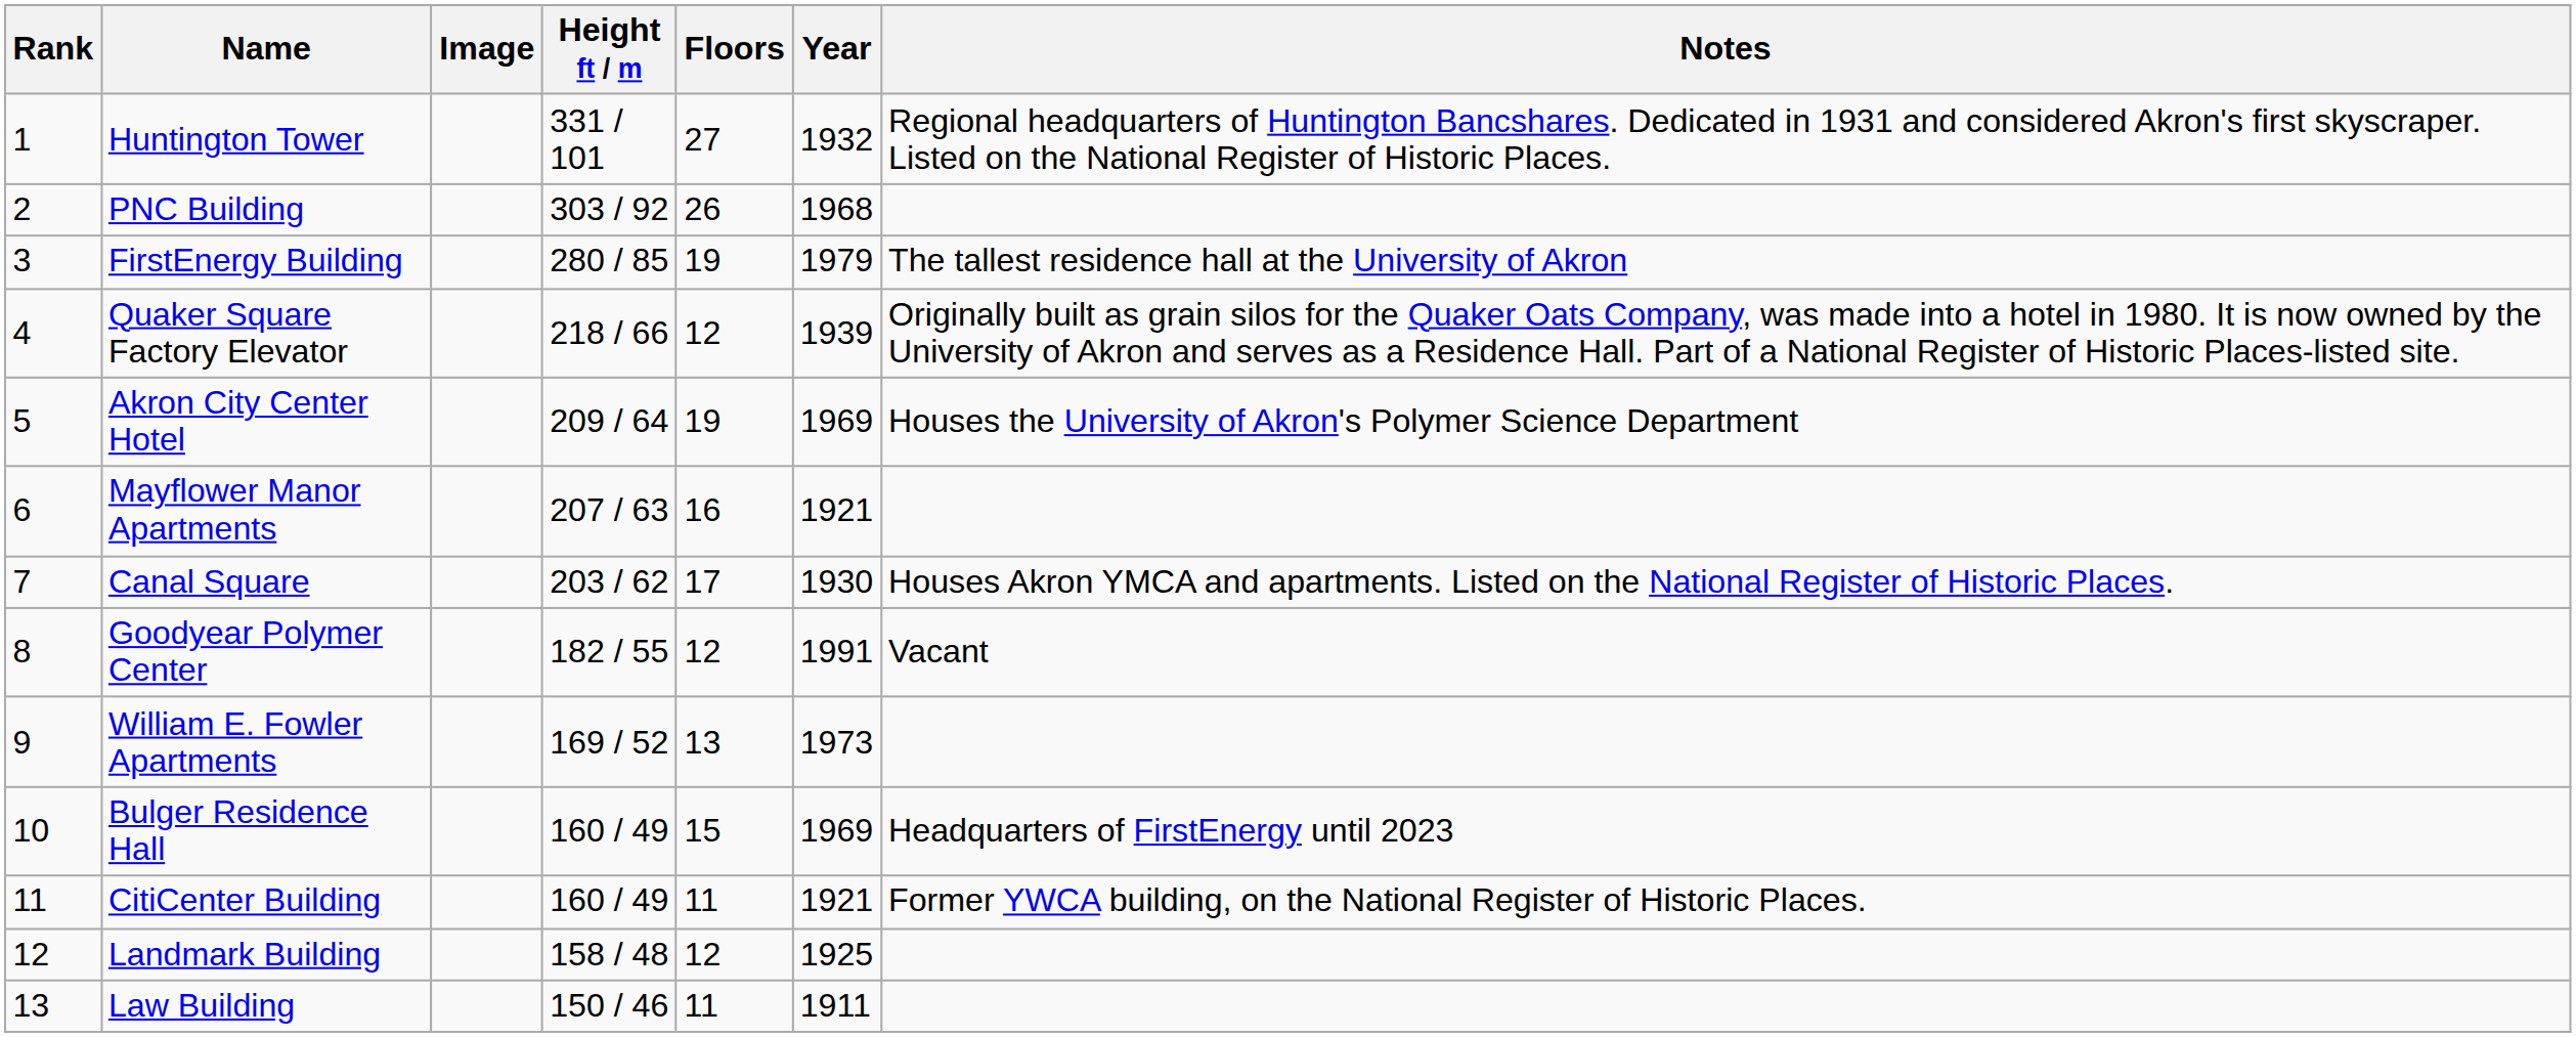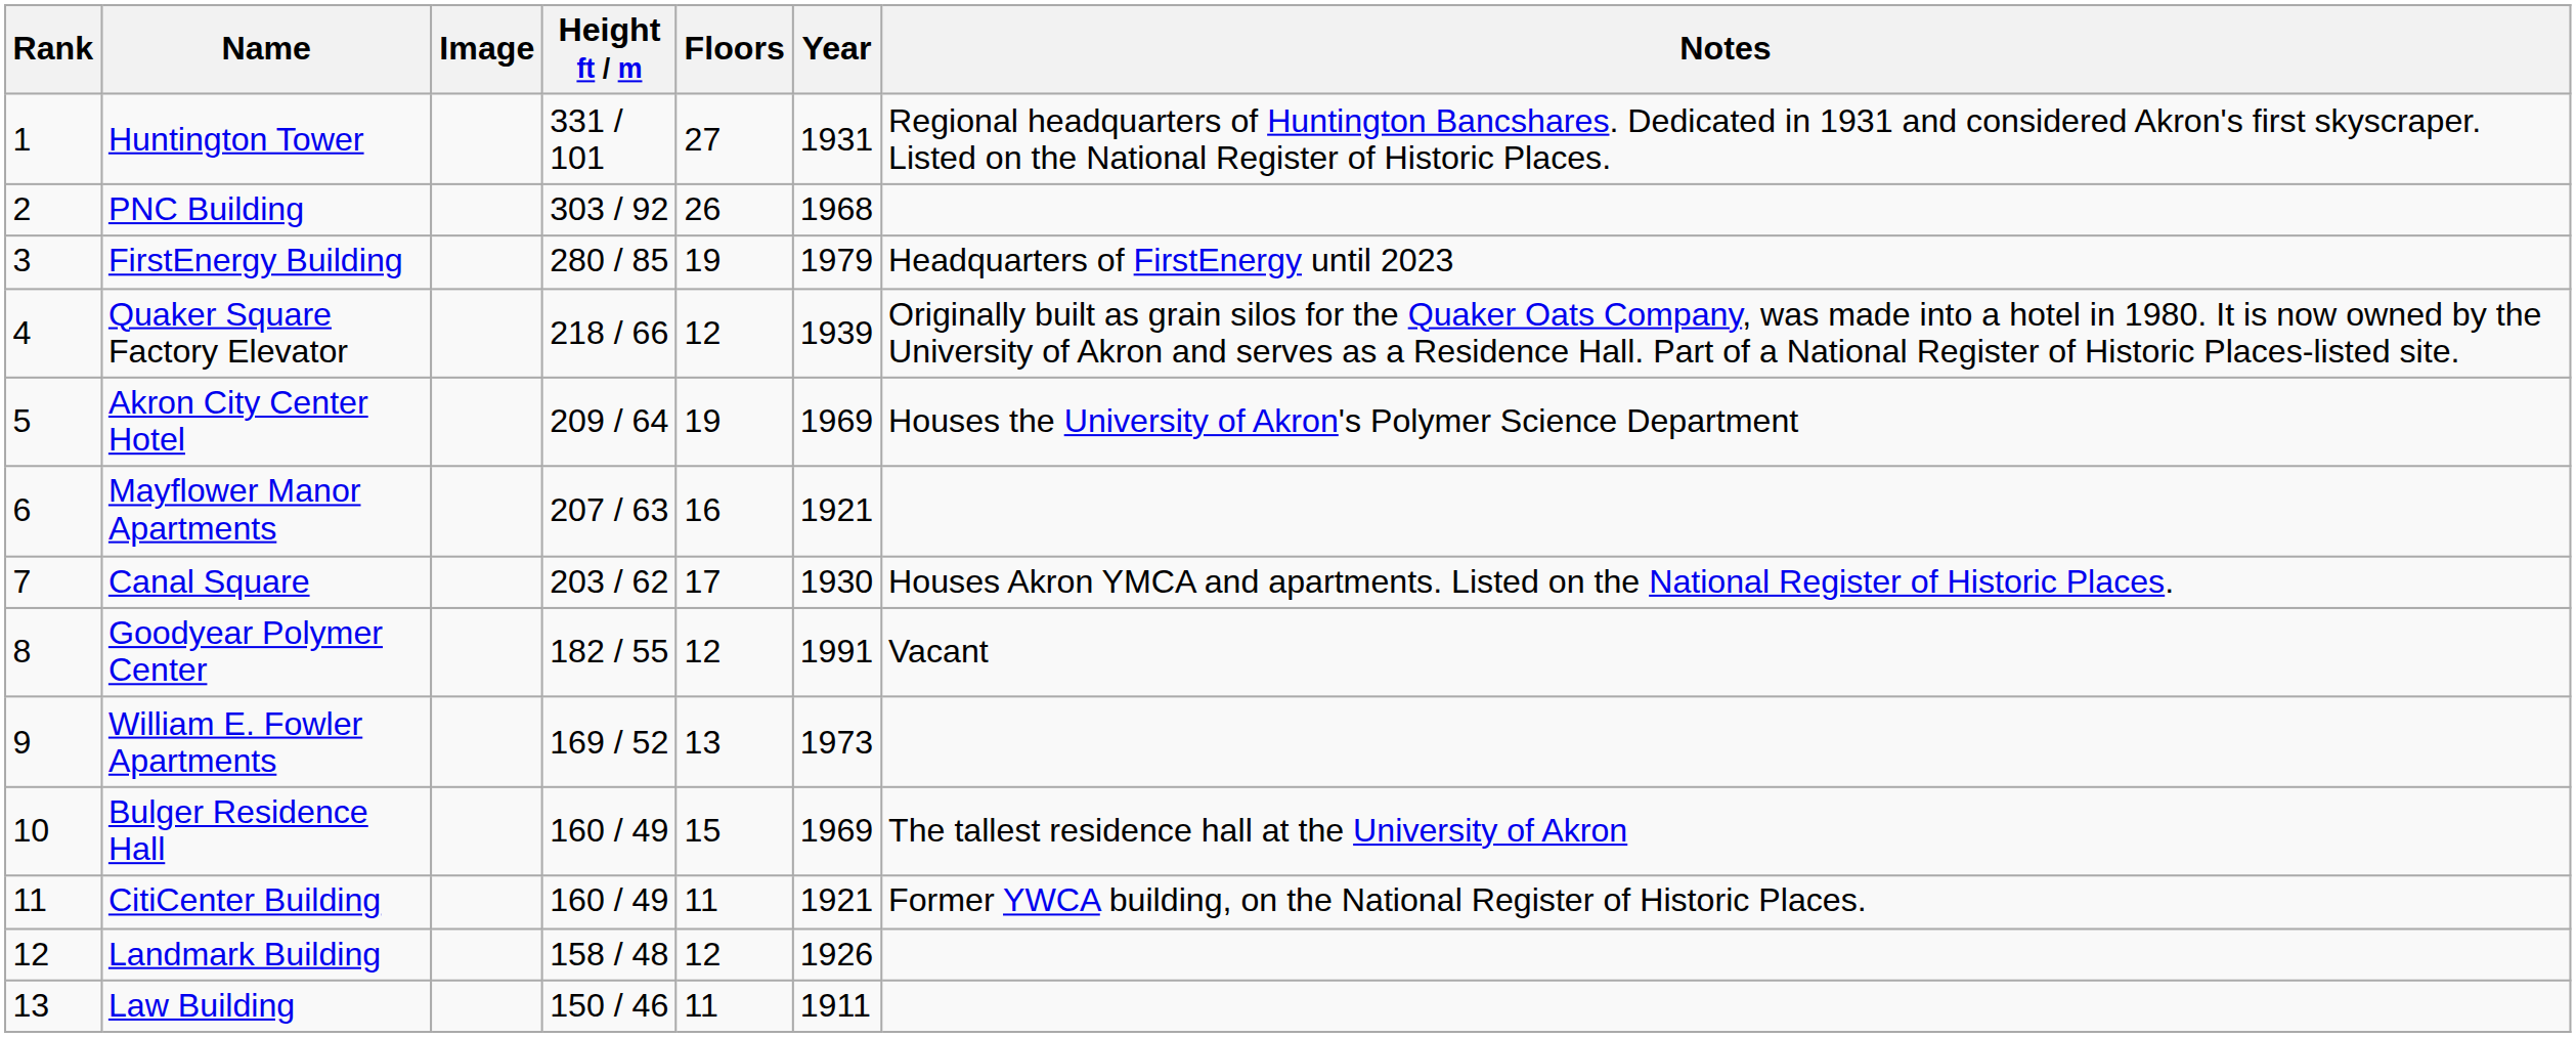 <table class="wikitable sortable">
 <tr>
 <th>Rank</th>
 <th>Name</th>
 <th>Image</th>
 <th>Height<br><small><a href='#'>ft</a> / <a href='#'>m</a></small></th>
 <th>Floors</th>
 <th>Year</th>
 <th class="unsortable">Notes</th>
 </tr>
 <tr>
 <td>1</td>
 <td><a href='#'>Huntington Tower</a></td>
 <td></td>
 <td>331 / 101</td>
 <td>27</td>
-<td>1932</td>
+<td>1931</td>
 <td>Regional headquarters of <a href='#'>Huntington Bancshares</a>. Dedicated in 1931 and considered Akron's first skyscraper. Listed on the National Register of Historic Places.</td>
 </tr>
 <tr>
 <td>2</td>
 <td><a href='#'>PNC Building</a></td>
 <td></td>
 <td>303 / 92</td>
 <td>26</td>
 <td>1968</td>
 <td></td>
 </tr>
 <tr>
 <td>3</td>
 <td><a href='#'>FirstEnergy Building</a></td>
 <td></td>
 <td>280 / 85</td>
 <td>19</td>
 <td>1979</td>
-<td>The tallest residence hall at the <a href='#'>University of Akron</a></td>
+<td>Headquarters of <a href='#'>FirstEnergy</a> until 2023</td>
 </tr>
 <tr>
 <td>4</td>
 <td><a href='#'>Quaker Square</a> Factory Elevator</td>
 <td></td>
 <td>218 / 66</td>
 <td>12</td>
 <td>1939</td>
 <td>Originally built as grain silos for the <a href='#'>Quaker Oats Company</a>, was made into a hotel in 1980. It is now owned by the University of Akron and serves as a Residence Hall. Part of a National Register of Historic Places-listed site.</td>
 </tr>
 <tr>
 <td>5</td>
 <td><a href='#'>Akron City Center Hotel</a></td>
 <td></td>
 <td>209 / 64</td>
 <td>19</td>
 <td>1969</td>
 <td>Houses the <a href='#'>University of Akron</a>'s Polymer Science Department</td>
 </tr>
 <tr>
 <td>6</td>
 <td><a href='#'>Mayflower Manor Apartments</a></td>
 <td></td>
 <td>207 / 63</td>
 <td>16</td>
 <td>1921</td>
 <td></td>
 </tr>
 <tr>
 <td>7</td>
 <td><a href='#'>Canal Square</a></td>
 <td></td>
 <td>203 / 62</td>
 <td>17</td>
 <td>1930</td>
 <td>Houses Akron YMCA and apartments. Listed on the <a href='#'>National Register of Historic Places</a>.</td>
 </tr>
 <tr>
 <td>8</td>
 <td><a href='#'>Goodyear Polymer Center</a></td>
 <td></td>
 <td>182 / 55</td>
 <td>12</td>
 <td>1991</td>
 <td>Vacant</td>
 </tr>
 <tr>
 <td>9</td>
 <td><a href='#'>William E. Fowler Apartments</a></td>
 <td></td>
 <td>169 / 52</td>
 <td>13</td>
 <td>1973</td>
 <td></td>
 </tr>
 <tr>
 <td>10</td>
 <td><a href='#'>Bulger Residence Hall</a></td>
 <td></td>
 <td>160 / 49</td>
 <td>15</td>
 <td>1969</td>
-<td>Headquarters of <a href='#'>FirstEnergy</a> until 2023</td>
+<td>The tallest residence hall at the <a href='#'>University of Akron</a></td>
 </tr>
 <tr>
 <td>11</td>
 <td><a href='#'>CitiCenter Building</a></td>
 <td></td>
 <td>160 / 49</td>
 <td>11</td>
 <td>1921</td>
 <td>Former <a href='#'>YWCA</a> building, on the National Register of Historic Places.</td>
 </tr>
 <tr>
 <td>12</td>
 <td><a href='#'>Landmark Building</a></td>
 <td></td>
 <td>158 / 48</td>
 <td>12</td>
-<td>1925</td>
+<td>1926</td>
 <td></td>
 </tr>
 <tr>
 <td>13</td>
 <td><a href='#'>Law Building</a></td>
 <td></td>
 <td>150 / 46</td>
 <td>11</td>
 <td>1911</td>
 <td></td>
 </tr>
 </table>
